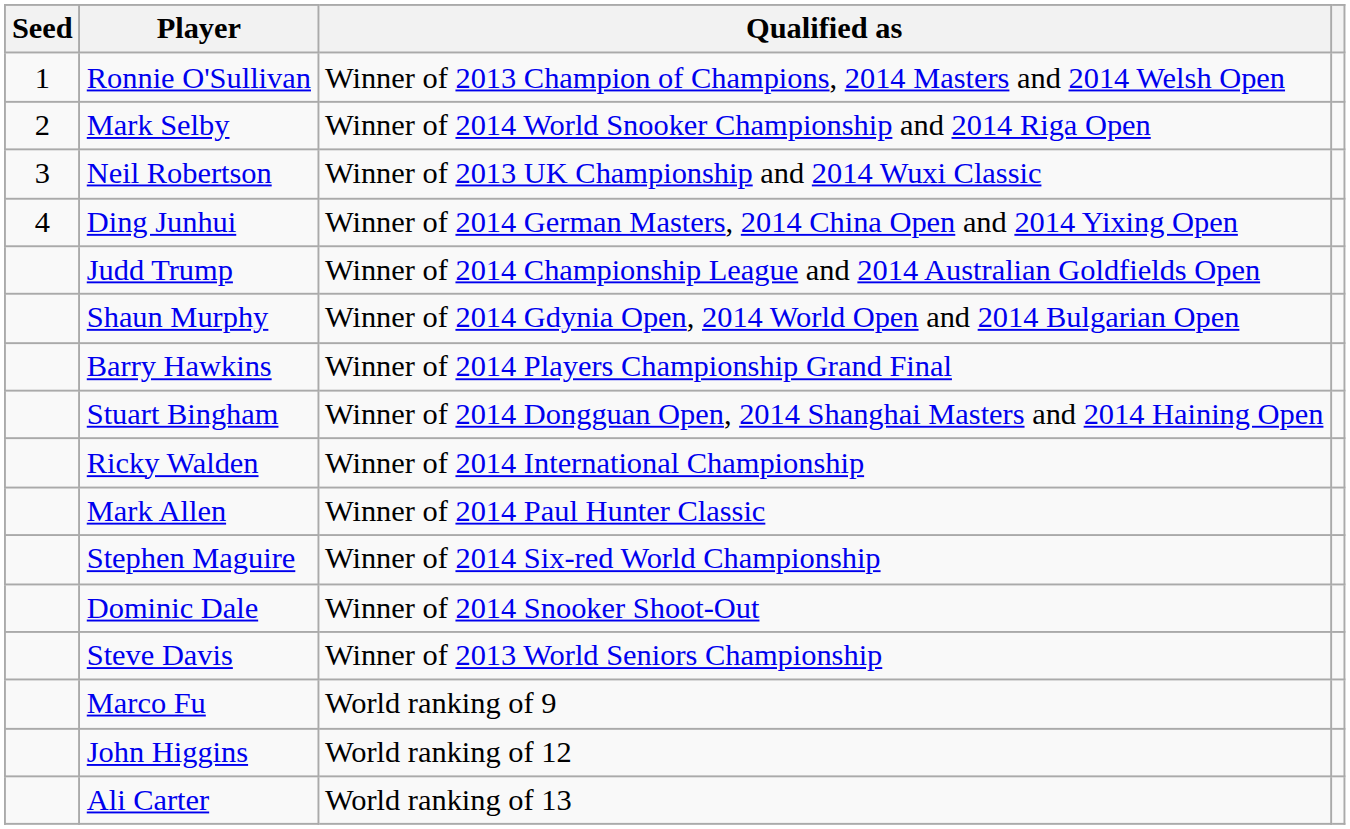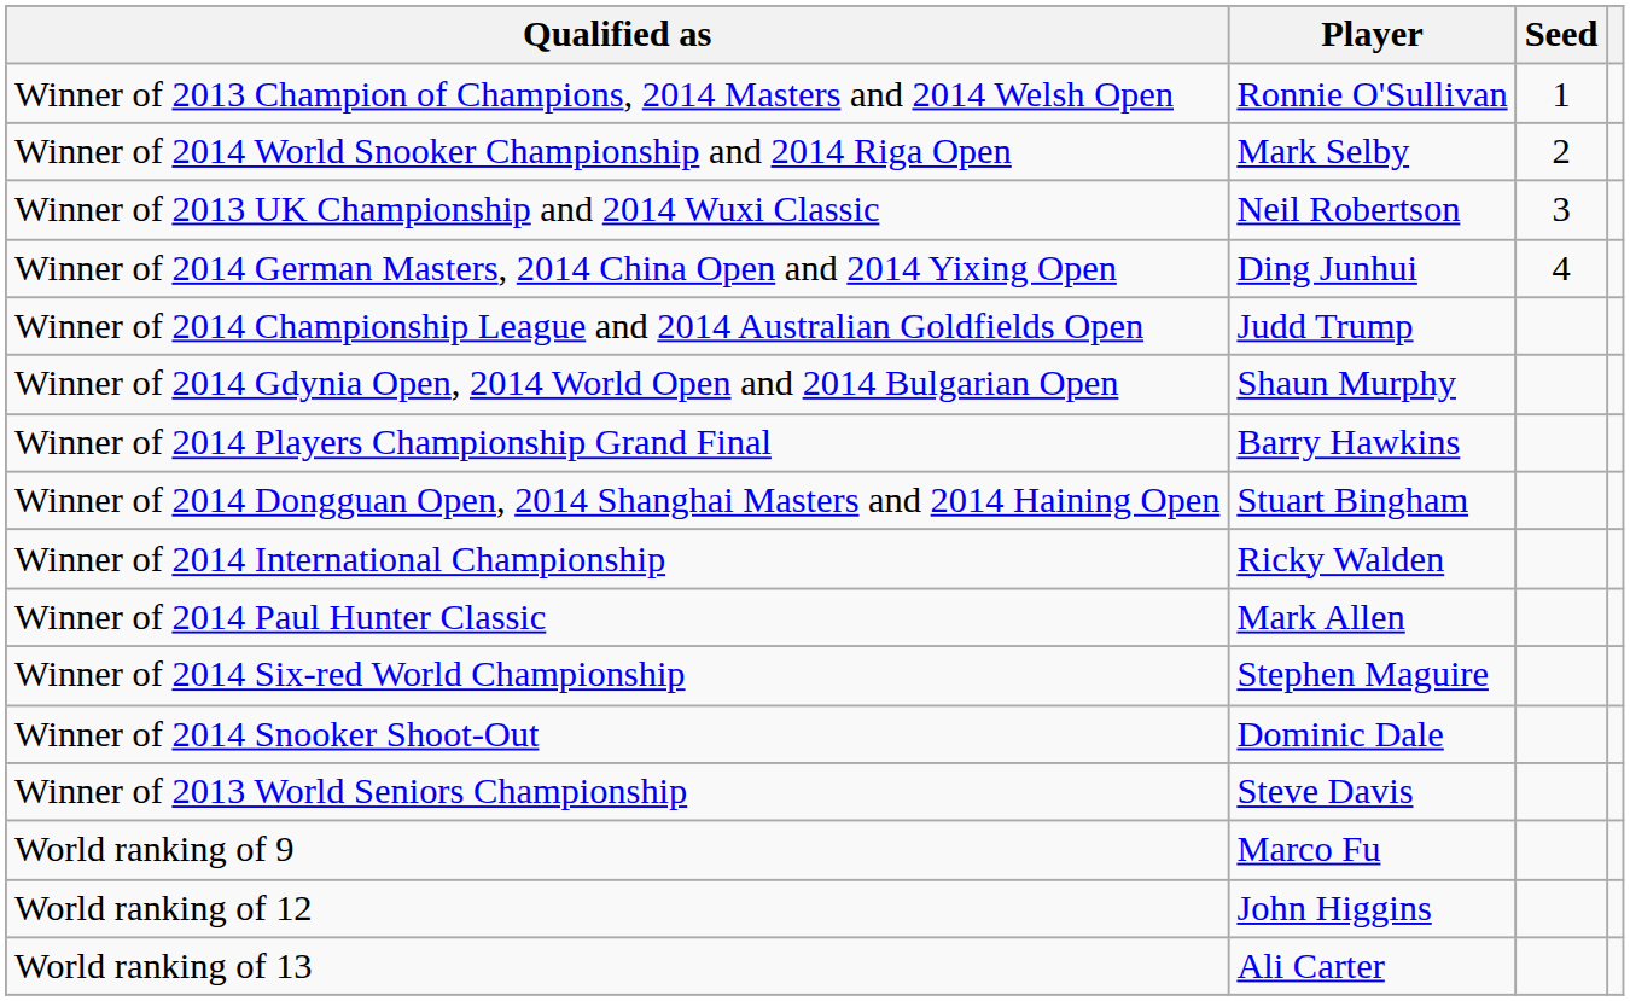 <table class="wikitable">
 <tr>
+<th>Qualified as</th>
+<th>Player</th>
 <th>Seed</th>
-<th>Player</th>
-<th>Qualified as</th>
 <th></th>
 </tr>
 <tr>
+<td>Winner of <a href='#'>2013 Champion of Champions</a>, <a href='#'>2014 Masters</a> and <a href='#'>2014 Welsh Open</a></td>
+<td> <a href='#'>Ronnie O'Sullivan</a></td>
 <td align="center">1</td>
-<td> <a href='#'>Ronnie O'Sullivan</a></td>
-<td>Winner of <a href='#'>2013 Champion of Champions</a>, <a href='#'>2014 Masters</a> and <a href='#'>2014 Welsh Open</a></td>
 <td align="center"></td>
 </tr>
 <tr>
+<td>Winner of <a href='#'>2014 World Snooker Championship</a> and <a href='#'>2014 Riga Open</a></td>
+<td> <a href='#'>Mark Selby</a></td>
 <td align="center">2</td>
-<td> <a href='#'>Mark Selby</a></td>
-<td>Winner of <a href='#'>2014 World Snooker Championship</a> and <a href='#'>2014 Riga Open</a></td>
 <td align="center"></td>
 </tr>
 <tr>
+<td>Winner of <a href='#'>2013 UK Championship</a> and <a href='#'>2014 Wuxi Classic</a></td>
+<td> <a href='#'>Neil Robertson</a></td>
 <td align="center">3</td>
-<td> <a href='#'>Neil Robertson</a></td>
-<td>Winner of <a href='#'>2013 UK Championship</a> and <a href='#'>2014 Wuxi Classic</a></td>
 <td align="center"></td>
 </tr>
 <tr>
+<td>Winner of <a href='#'>2014 German Masters</a>, <a href='#'>2014 China Open</a> and <a href='#'>2014 Yixing Open</a></td>
+<td> <a href='#'>Ding Junhui</a></td>
 <td align="center">4</td>
-<td> <a href='#'>Ding Junhui</a></td>
-<td>Winner of <a href='#'>2014 German Masters</a>, <a href='#'>2014 China Open</a> and <a href='#'>2014 Yixing Open</a></td>
 <td align="center"></td>
 </tr>
 <tr>
+<td>Winner of <a href='#'>2014 Championship League</a> and <a href='#'>2014 Australian Goldfields Open</a></td>
+<td> <a href='#'>Judd Trump</a></td>
 <td align="center"></td>
-<td> <a href='#'>Judd Trump</a></td>
-<td>Winner of <a href='#'>2014 Championship League</a> and <a href='#'>2014 Australian Goldfields Open</a></td>
 <td align="center"></td>
 </tr>
 <tr>
+<td>Winner of <a href='#'>2014 Gdynia Open</a>, <a href='#'>2014 World Open</a> and <a href='#'>2014 Bulgarian Open</a></td>
+<td> <a href='#'>Shaun Murphy</a></td>
 <td align="center"></td>
-<td> <a href='#'>Shaun Murphy</a></td>
-<td>Winner of <a href='#'>2014 Gdynia Open</a>, <a href='#'>2014 World Open</a> and <a href='#'>2014 Bulgarian Open</a></td>
 <td align="center"></td>
 </tr>
 <tr>
+<td>Winner of <a href='#'>2014 Players Championship Grand Final</a></td>
+<td> <a href='#'>Barry Hawkins</a></td>
 <td align="center"></td>
-<td> <a href='#'>Barry Hawkins</a></td>
-<td>Winner of <a href='#'>2014 Players Championship Grand Final</a></td>
 <td align="center"></td>
 </tr>
 <tr>
+<td>Winner of <a href='#'>2014 Dongguan Open</a>, <a href='#'>2014 Shanghai Masters</a> and <a href='#'>2014 Haining Open</a></td>
+<td> <a href='#'>Stuart Bingham</a></td>
 <td align="center"></td>
-<td> <a href='#'>Stuart Bingham</a></td>
-<td>Winner of <a href='#'>2014 Dongguan Open</a>, <a href='#'>2014 Shanghai Masters</a> and <a href='#'>2014 Haining Open</a></td>
 <td align="center"></td>
 </tr>
 <tr>
+<td>Winner of <a href='#'>2014 International Championship</a></td>
+<td> <a href='#'>Ricky Walden</a></td>
 <td align="center"></td>
-<td> <a href='#'>Ricky Walden</a></td>
-<td>Winner of <a href='#'>2014 International Championship</a></td>
 <td align="center"></td>
 </tr>
 <tr>
+<td>Winner of <a href='#'>2014 Paul Hunter Classic</a></td>
+<td> <a href='#'>Mark Allen</a></td>
 <td align="center"></td>
-<td> <a href='#'>Mark Allen</a></td>
-<td>Winner of <a href='#'>2014 Paul Hunter Classic</a></td>
 <td align="center"></td>
 </tr>
 <tr>
+<td>Winner of <a href='#'>2014 Six-red World Championship</a></td>
+<td> <a href='#'>Stephen Maguire</a></td>
 <td align="center"></td>
-<td> <a href='#'>Stephen Maguire</a></td>
-<td>Winner of <a href='#'>2014 Six-red World Championship</a></td>
 <td align="center"></td>
 </tr>
 <tr>
+<td>Winner of <a href='#'>2014 Snooker Shoot-Out</a></td>
+<td> <a href='#'>Dominic Dale</a></td>
 <td align="center"></td>
-<td> <a href='#'>Dominic Dale</a></td>
-<td>Winner of <a href='#'>2014 Snooker Shoot-Out</a></td>
 <td align="center"></td>
 </tr>
 <tr>
+<td>Winner of <a href='#'>2013 World Seniors Championship</a></td>
+<td> <a href='#'>Steve Davis</a></td>
 <td align="center"></td>
-<td> <a href='#'>Steve Davis</a></td>
-<td>Winner of <a href='#'>2013 World Seniors Championship</a></td>
 <td align="center"></td>
 </tr>
 <tr>
+<td>World ranking of 9</td>
+<td> <a href='#'>Marco Fu</a></td>
 <td align="center"></td>
-<td> <a href='#'>Marco Fu</a></td>
-<td>World ranking of 9</td>
 <td align="center"></td>
 </tr>
 <tr>
+<td>World ranking of 12</td>
+<td> <a href='#'>John Higgins</a></td>
 <td align="center"></td>
-<td> <a href='#'>John Higgins</a></td>
-<td>World ranking of 12</td>
 <td align="center"></td>
 </tr>
 <tr>
+<td>World ranking of 13</td>
+<td> <a href='#'>Ali Carter</a></td>
 <td align="center"></td>
-<td> <a href='#'>Ali Carter</a></td>
-<td>World ranking of 13</td>
 <td align="center"></td>
 </tr>
 </table>
